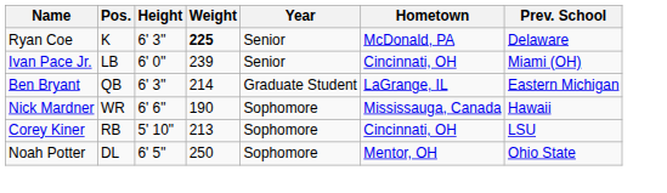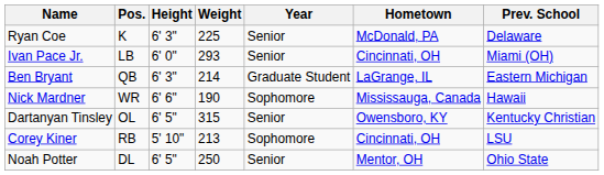 <table class="wikitable sortable">
 <tr>
 <th>Name</th>
 <th>Pos.</th>
 <th>Height</th>
 <th>Weight</th>
 <th>Year</th>
 <th>Hometown</th>
 <th class="unsortable">Prev. School</th>
 </tr>
 <tr>
 <td>Ryan Coe</td>
 <td>K</td>
 <td>6' 3"</td>
-<td><strong>225</strong></td>
+<td>225</td>
 <td>Senior</td>
 <td><a href='#'>McDonald, PA</a></td>
 <td><a href='#'>Delaware</a></td>
 </tr>
 <tr>
 <td><a href='#'>Ivan Pace Jr.</a></td>
 <td>LB</td>
 <td>6' 0"</td>
-<td>239</td>
+<td>293</td>
 <td>Senior</td>
 <td><a href='#'>Cincinnati, OH</a></td>
 <td><a href='#'>Miami (OH)</a></td>
 </tr>
 <tr>
 <td><a href='#'>Ben Bryant</a></td>
 <td>QB</td>
 <td>6' 3"</td>
 <td>214</td>
 <td>Graduate Student</td>
 <td><a href='#'>LaGrange, IL</a></td>
 <td><a href='#'>Eastern Michigan</a></td>
 </tr>
 <tr>
 <td><a href='#'>Nick Mardner</a></td>
 <td>WR</td>
 <td>6' 6"</td>
 <td>190</td>
 <td>Sophomore</td>
 <td><a href='#'>Mississauga, Canada</a></td>
 <td><a href='#'>Hawaii</a></td>
 </tr>
 <tr>
+<td>Dartanyan Tinsley</td>
+<td>OL</td>
+<td>6' 5"</td>
+<td>315</td>
+<td>Senior</td>
+<td><a href='#'>Owensboro, KY</a></td>
+<td><a href='#'>Kentucky Christian</a></td>
+</tr>
+<tr>
 <td><a href='#'>Corey Kiner</a></td>
 <td>RB</td>
 <td>5' 10"</td>
 <td>213</td>
 <td>Sophomore</td>
 <td><a href='#'>Cincinnati, OH</a></td>
 <td><a href='#'>LSU</a></td>
 </tr>
 <tr>
 <td>Noah Potter</td>
 <td>DL</td>
 <td>6' 5"</td>
 <td>250</td>
-<td>Sophomore</td>
+<td>Senior</td>
 <td><a href='#'>Mentor, OH</a></td>
 <td><a href='#'>Ohio State</a></td>
 </tr>
 </table>
